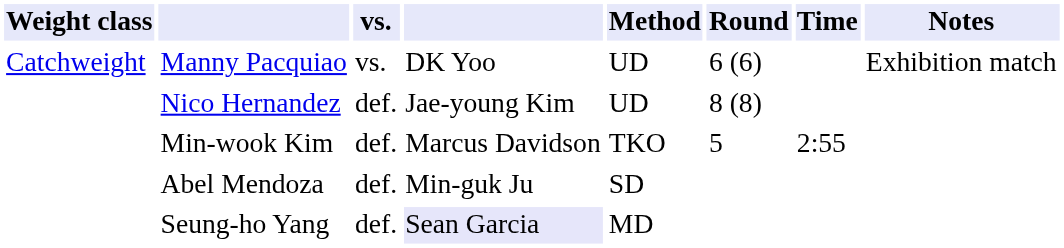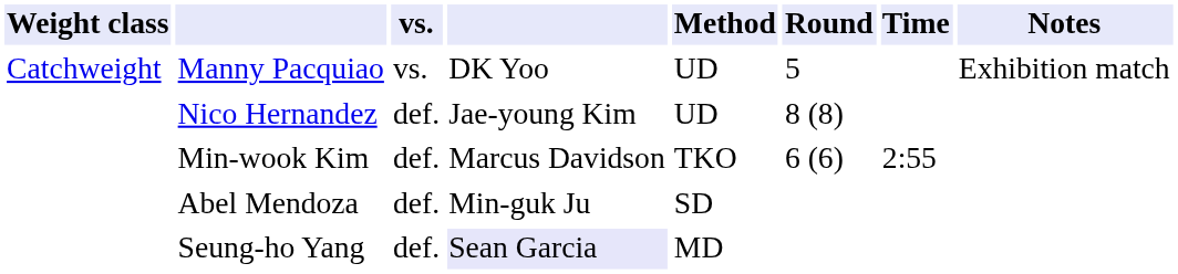 <table class="toccolours" style="font-size: 85%;">
 <tr>
 <th style="background:#e6e8fa; color:#000; text-align:center;">Weight class</th>
 <th style="background:#e6e8fa; color:#000; text-align:center;"></th>
 <th style="background:#e6e8fa; color:#000; text-align:center;">vs.</th>
 <th style="background:#e6e8fa; color:#000; text-align:center;"></th>
 <th style="background:#e6e8fa; color:#000; text-align:center;">Method</th>
 <th style="background:#e6e8fa; color:#000; text-align:center;">Round</th>
 <th style="background:#e6e8fa; color:#000; text-align:center;">Time</th>
 <th style="background:#e6e8fa; color:#000; text-align:center;">Notes</th>
 </tr>
 <tr>
 <td><a href='#'>Catchweight</a></td>
 <td> <a href='#'>Manny Pacquiao</a></td>
 <td>vs.</td>
 <td> DK Yoo</td>
 <td>UD</td>
-<td>6 (6)</td>
+<td>5</td>
 <td></td>
 <td>Exhibition match</td>
 </tr>
 <tr>
 <td></td>
 <td> <a href='#'>Nico Hernandez</a></td>
 <td>def.</td>
 <td> Jae-young Kim</td>
 <td>UD</td>
 <td>8 (8)</td>
 <td></td>
 <td></td>
 </tr>
 <tr>
 <td></td>
 <td> Min-wook Kim</td>
 <td>def.</td>
 <td> Marcus Davidson</td>
 <td>TKO</td>
-<td>5</td>
+<td>6 (6)</td>
 <td>2:55</td>
 <td></td>
 </tr>
 <tr>
 <td></td>
 <td> Abel Mendoza</td>
 <td>def.</td>
 <td> Min-guk Ju</td>
 <td>SD</td>
 <td></td>
 <td></td>
 <td></td>
 </tr>
 <tr>
 <td></td>
 <td> Seung-ho Yang</td>
 <td>def.</td>
 <td style="background: lavender;"> Sean Garcia</td>
 <td>MD</td>
 <td></td>
 <td></td>
 <td></td>
 </tr>
 </table>
